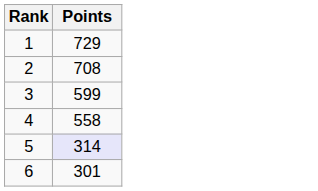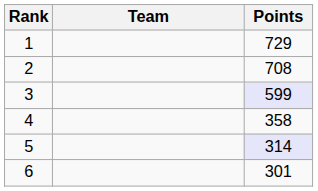 <table class="wikitable" style="text-align:center;">
 <tr>
 <th width=40>Rank</th>
+<th width=180>Team</th>
 <th width=60>Points</th>
 </tr>
 <tr>
 <td>1</td>
+<td align=left></td>
 <td>729</td>
 </tr>
 <tr>
 <td>2</td>
+<td align=left></td>
 <td>708</td>
 </tr>
 <tr>
 <td>3</td>
-<td>599</td>
+<td align=left></td>
+<td style="background: lavender;">599</td>
 </tr>
 <tr>
 <td>4</td>
-<td>558</td>
+<td align=left></td>
+<td>358</td>
 </tr>
 <tr>
 <td>5</td>
+<td align=left></td>
 <td style="background: lavender;">314</td>
 </tr>
 <tr>
 <td>6</td>
+<td align=left></td>
 <td>301</td>
 </tr>
 </table>
